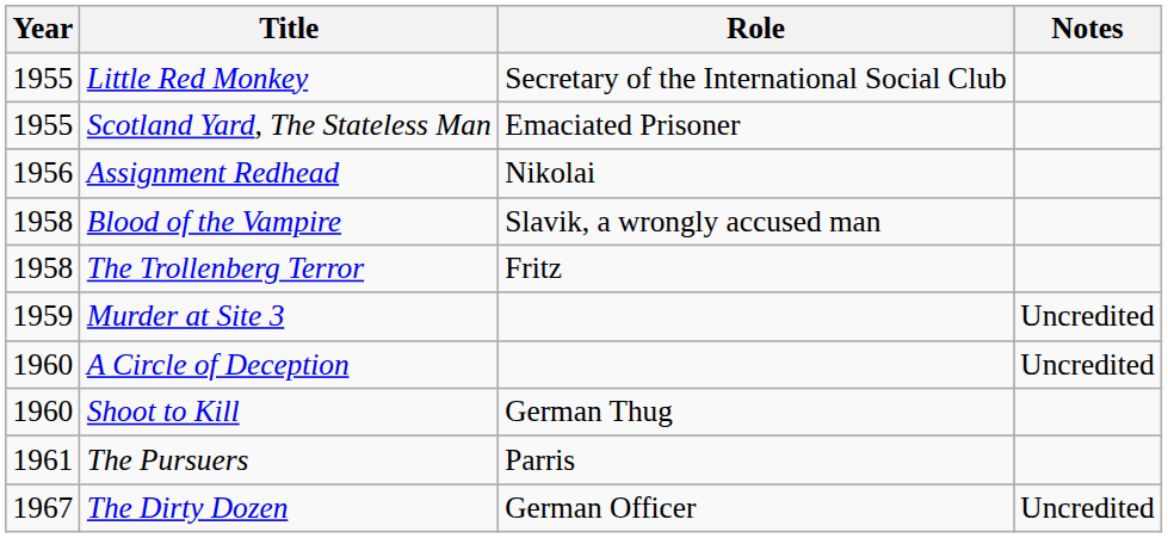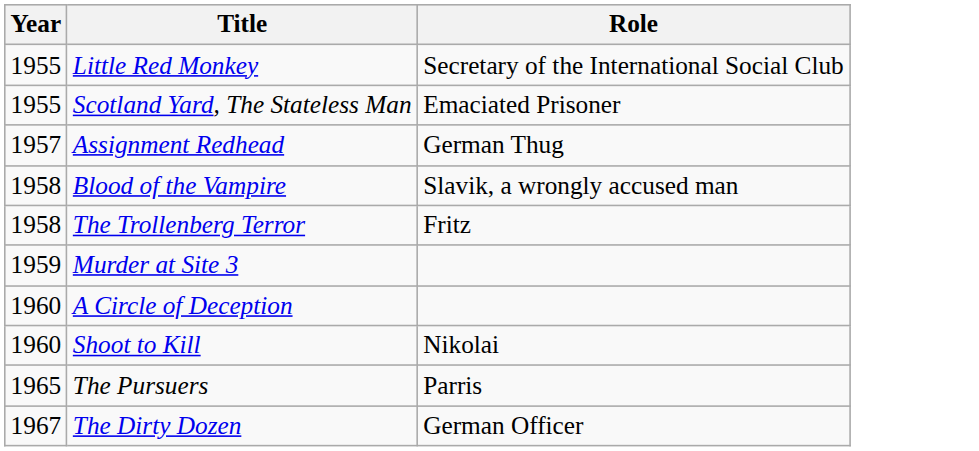 <table class="wikitable">
 <tr>
 <th>Year</th>
 <th>Title</th>
 <th>Role</th>
-<th>Notes</th>
 </tr>
 <tr>
 <td>1955</td>
 <td><em><a href='#'>Little Red Monkey</a></em></td>
 <td>Secretary of the International Social Club</td>
-<td></td>
 </tr>
 <tr>
 <td>1955</td>
 <td><em><a href='#'>Scotland Yard</a>, The Stateless Man</em></td>
 <td>Emaciated Prisoner</td>
-<td></td>
 </tr>
 <tr>
-<td>1956</td>
+<td>1957</td>
 <td><em><a href='#'>Assignment Redhead</a></em></td>
-<td>Nikolai</td>
-<td></td>
+<td>German Thug</td>
 </tr>
 <tr>
 <td>1958</td>
 <td><em><a href='#'>Blood of the Vampire</a></em></td>
 <td>Slavik, a wrongly accused man</td>
-<td></td>
 </tr>
 <tr>
 <td>1958</td>
 <td><em><a href='#'>The Trollenberg Terror</a></em></td>
 <td>Fritz</td>
-<td></td>
 </tr>
 <tr>
 <td>1959</td>
 <td><em><a href='#'>Murder at Site 3</a></em></td>
 <td></td>
-<td>Uncredited</td>
 </tr>
 <tr>
 <td>1960</td>
 <td><em><a href='#'>A Circle of Deception</a></em></td>
 <td></td>
-<td>Uncredited</td>
 </tr>
 <tr>
 <td>1960</td>
 <td><em><a href='#'>Shoot to Kill</a></em></td>
-<td>German Thug</td>
-<td></td>
+<td>Nikolai</td>
 </tr>
 <tr>
-<td>1961</td>
+<td>1965</td>
 <td><em>The Pursuers</em></td>
 <td>Parris</td>
-<td></td>
 </tr>
 <tr>
 <td>1967</td>
 <td><em><a href='#'>The Dirty Dozen</a></em></td>
 <td>German Officer</td>
-<td>Uncredited</td>
 </tr>
 </table>
